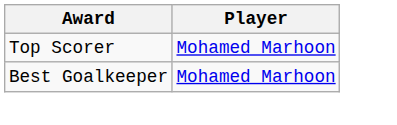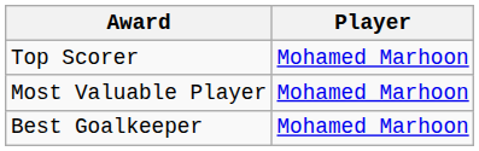 <table class="wikitable">
 <tr>
 <th>Award</th>
 <th>Player</th>
 </tr>
 <tr>
 <td>Top Scorer</td>
 <td> <a href='#'>Mohamed Marhoon</a></td>
 </tr>
 <tr>
+<td>Most Valuable Player</td>
+<td> <a href='#'>Mohamed Marhoon</a></td>
+</tr>
+<tr>
 <td>Best Goalkeeper</td>
 <td> <a href='#'>Mohamed Marhoon</a></td>
 </tr>
 </table>
